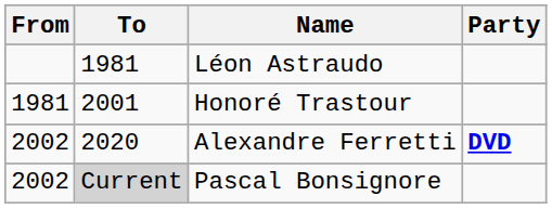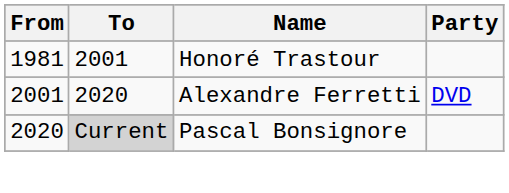 <table class="wikitable">
 <tr>
 <th>From</th>
 <th>To</th>
 <th>Name</th>
 <th>Party</th>
 </tr>
 <tr>
-<td></td>
-<td>1981</td>
-<td>Léon Astraudo</td>
-<td></td>
-</tr>
-<tr>
 <td>1981</td>
 <td>2001</td>
 <td>Honoré Trastour</td>
 <td></td>
 </tr>
 <tr>
-<td>2002</td>
+<td>2001</td>
 <td>2020</td>
 <td>Alexandre Ferretti</td>
-<td><strong><a href='#'>DVD</a></strong></td>
+<td><a href='#'>DVD</a></td>
 </tr>
 <tr>
-<td>2002</td>
+<td>2020</td>
 <td style="background: lightgrey;">Current</td>
 <td>Pascal Bonsignore</td>
 <td></td>
 </tr>
 </table>
